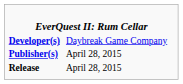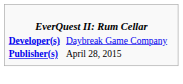 <table class="infobox" style="float:right; width:264px; font-size:90%;">
 <tr>
 <td colspan=2 style="font-size:110%; text-align:center;"><br><strong><em>EverQuest II: Rum Cellar</em></strong><br></td>
 </tr>
 <tr>
 <td><strong><a href='#'>Developer(s)</a></strong></td>
 <td><a href='#'>Daybreak Game Company</a></td>
 </tr>
 <tr>
 <td><strong><a href='#'>Publisher(s)</a></strong></td>
 <td>April 28, 2015</td>
 </tr>
 <tr>
-<td><strong>Release</strong></td>
-<td>April 28, 2015</td>
-</tr>
-<tr>
 </tr>
 </table>
